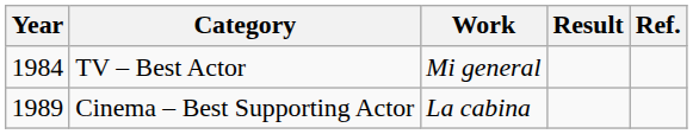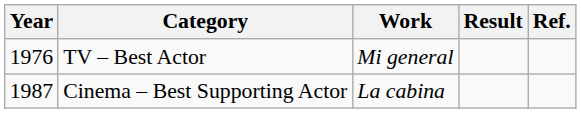 <table class="wikitable sortable">
 <tr>
 <th>Year</th>
 <th>Category</th>
 <th>Work</th>
 <th>Result</th>
 <th>Ref.</th>
 </tr>
 <tr>
-<td>1984</td>
+<td>1976</td>
 <td>TV – Best Actor</td>
 <td><em>Mi general</em></td>
 <td></td>
 <td></td>
 </tr>
 <tr>
-<td>1989</td>
+<td>1987</td>
 <td>Cinema – Best Supporting Actor</td>
 <td><em>La cabina</em></td>
 <td></td>
 <td></td>
 </tr>
 </table>
